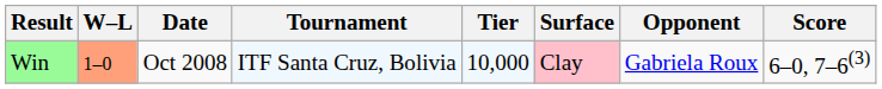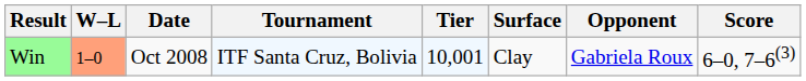 <table class="sortable wikitable">
 <tr>
 <th>Result</th>
 <th class="unsortable">W–L</th>
 <th>Date</th>
 <th>Tournament</th>
 <th>Tier</th>
 <th>Surface</th>
 <th>Opponent</th>
 <th class="unsortable">Score</th>
 </tr>
 <tr>
 <td style="background:#98fb98;">Win</td>
 <td style="background: lightsalmon;"><small>1–0</small></td>
 <td>Oct 2008</td>
 <td style="background:#f0f8ff;">ITF Santa Cruz, Bolivia</td>
-<td style="background:#f0f8ff;">10,000</td>
-<td style="background: pink;">Clay</td>
+<td style="background:#f0f8ff;">10,001</td>
+<td>Clay</td>
 <td> <a href='#'>Gabriela Roux</a></td>
 <td>6–0, 7–6<sup>(3)</sup></td>
 </tr>
 </table>
